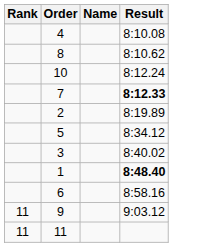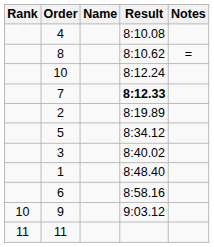 <table class="wikitable sortable" style="text-align:center">
 <tr>
 <th>Rank</th>
 <th>Order</th>
 <th>Name</th>
 <th>Result</th>
+<th>Notes</th>
 </tr>
 <tr>
 <td></td>
 <td>4</td>
 <td align="left"></td>
 <td>8:10.08</td>
+<td><strong></strong></td>
 </tr>
 <tr>
 <td></td>
 <td>8</td>
 <td align="left"></td>
 <td>8:10.62</td>
+<td>=</td>
 </tr>
 <tr>
 <td></td>
 <td>10</td>
 <td align="left"></td>
 <td>8:12.24</td>
+<td></td>
 </tr>
 <tr>
 <td></td>
 <td>7</td>
 <td align="left"></td>
 <td><strong>8:12.33</strong></td>
+<td></td>
 </tr>
 <tr>
 <td></td>
 <td>2</td>
 <td align="left"></td>
 <td>8:19.89</td>
+<td></td>
 </tr>
 <tr>
 <td></td>
 <td>5</td>
 <td align="left"></td>
 <td>8:34.12</td>
+<td></td>
 </tr>
 <tr>
 <td></td>
 <td>3</td>
 <td align="left"></td>
 <td>8:40.02</td>
+<td></td>
 </tr>
 <tr>
 <td></td>
 <td>1</td>
 <td align="left"></td>
-<td><strong>8:48.40</strong></td>
+<td>8:48.40</td>
+<td></td>
 </tr>
 <tr>
 <td></td>
 <td>6</td>
 <td align="left"></td>
 <td>8:58.16</td>
+<td></td>
 </tr>
 <tr>
-<td>11</td>
+<td>10</td>
 <td>9</td>
 <td align="left"></td>
 <td>9:03.12</td>
+<td></td>
 </tr>
 <tr>
 <td>11</td>
 <td>11</td>
 <td align="left"></td>
 <td></td>
+<td></td>
 </tr>
 </table>
